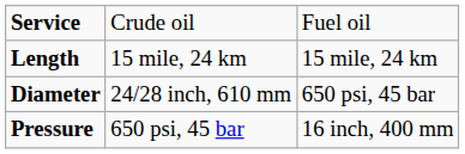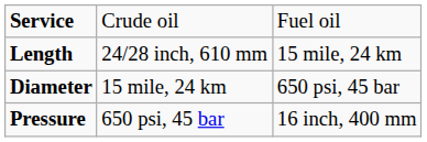 <table class="wikitable">
 <tr>
 <td><strong>Service</strong></td>
 <td>Crude oil</td>
 <td>Fuel oil</td>
 </tr>
 <tr>
 <td><strong>Length</strong></td>
-<td>15 mile, 24 km</td>
+<td>24/28 inch, 610 mm</td>
 <td>15 mile, 24 km</td>
 </tr>
 <tr>
 <td><strong>Diameter</strong></td>
-<td>24/28 inch, 610 mm</td>
+<td>15 mile, 24 km</td>
 <td>650 psi, 45 bar</td>
 </tr>
 <tr>
 <td><strong>Pressure</strong></td>
 <td>650 psi, 45 <a href='#'>bar</a></td>
 <td>16 inch, 400 mm</td>
 </tr>
 </table>
